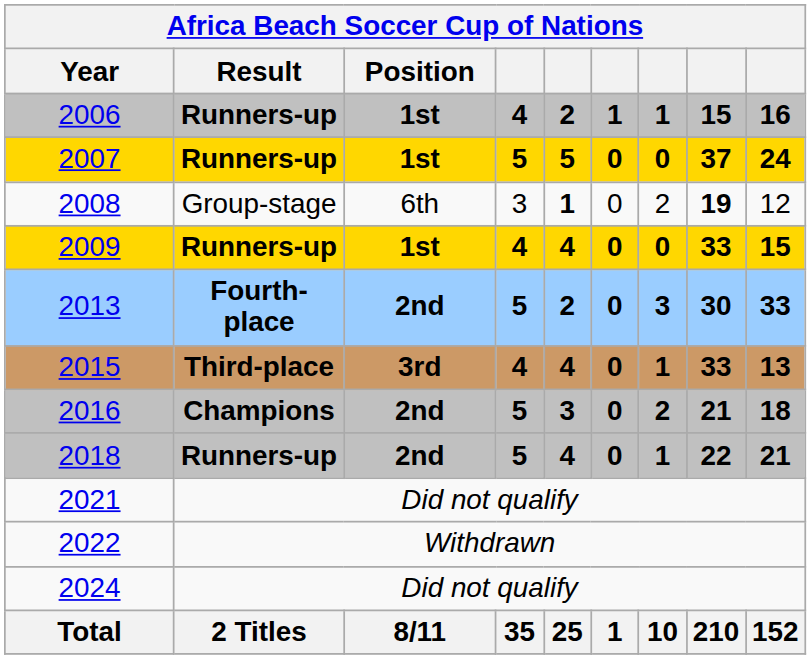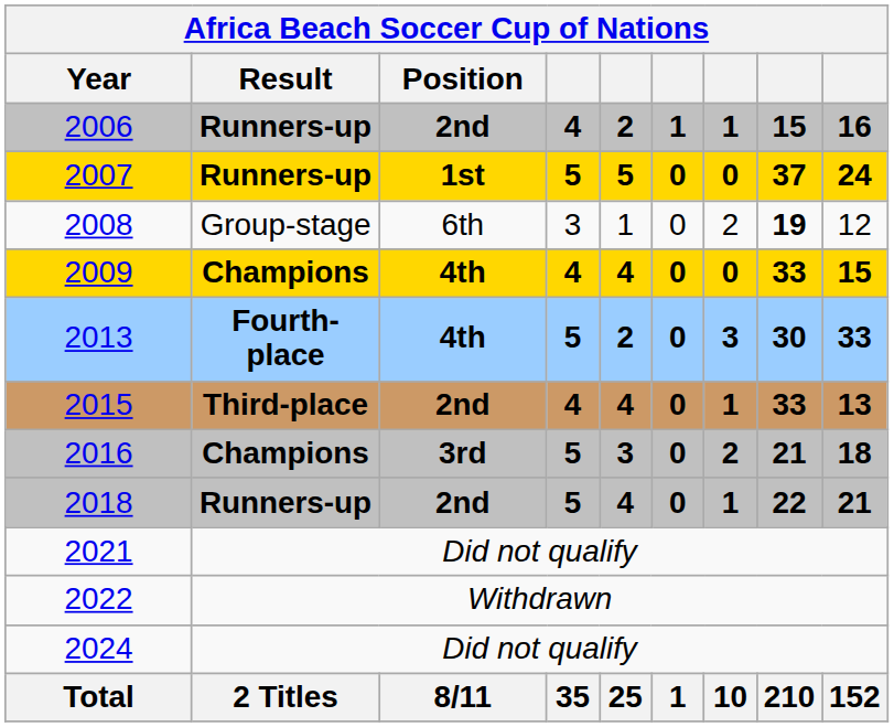 <table class="wikitable" style="text-align: center;">
 <tr>
 <th colspan=9><a href='#'>Africa Beach Soccer Cup of Nations</a></th>
 </tr>
 <tr>
 <th width="90">Year</th>
 <th width="90">Result</th>
 <th width="80">Position</th>
 <th width="20"></th>
 <th width="20"></th>
 <th width="20"></th>
 <th width="20"></th>
 <th width="20"></th>
 <th width="20"></th>
 </tr>
 <tr bgcolor=silver>
 <td> <a href='#'>2006</a></td>
 <td><strong>Runners-up</strong></td>
-<td><strong>1st</strong></td>
+<td><strong>2nd</strong></td>
 <td><strong>4</strong></td>
 <td><strong>2</strong></td>
 <td><strong>1</strong></td>
 <td><strong>1</strong></td>
 <td><strong>15</strong></td>
 <td><strong>16</strong></td>
 </tr>
 <tr bgcolor=gold>
 <td> <a href='#'>2007</a></td>
 <td><strong>Runners-up</strong></td>
 <td><strong>1st</strong></td>
 <td><strong>5</strong></td>
 <td><strong>5</strong></td>
 <td><strong>0</strong></td>
 <td><strong>0</strong></td>
 <td><strong>37</strong></td>
 <td><strong>24</strong></td>
 </tr>
 <tr bgcolor=>
 <td> <a href='#'>2008</a></td>
 <td>Group-stage</td>
 <td>6th</td>
 <td>3</td>
-<td><strong>1</strong></td>
+<td>1</td>
 <td>0</td>
 <td>2</td>
 <td><strong>19</strong></td>
 <td>12</td>
 </tr>
 <tr bgcolor=gold>
 <td> <a href='#'>2009</a></td>
-<td><strong>Runners-up</strong></td>
-<td><strong>1st</strong></td>
+<td><strong>Champions</strong></td>
+<td><strong>4th</strong></td>
 <td><strong>4</strong></td>
 <td><strong>4</strong></td>
 <td><strong>0</strong></td>
 <td><strong>0</strong></td>
 <td><strong>33</strong></td>
 <td><strong>15</strong></td>
 </tr>
 <tr style="background:#9acdff;">
 <td> <a href='#'>2013</a></td>
 <td><strong>Fourth-place</strong></td>
-<td><strong>2nd</strong></td>
+<td><strong>4th</strong></td>
 <td><strong>5</strong></td>
 <td><strong>2</strong></td>
 <td><strong>0</strong></td>
 <td><strong>3</strong></td>
 <td><strong>30</strong></td>
 <td><strong>33</strong></td>
 </tr>
 <tr bgcolor="#cc9966">
 <td> <a href='#'>2015</a></td>
 <td><strong>Third-place</strong></td>
-<td><strong>3rd</strong></td>
+<td><strong>2nd</strong></td>
 <td><strong>4</strong></td>
 <td><strong>4</strong></td>
 <td><strong>0</strong></td>
 <td><strong>1</strong></td>
 <td><strong>33</strong></td>
 <td><strong>13</strong></td>
 </tr>
 <tr bgcolor=silver>
 <td> <a href='#'>2016</a></td>
 <td><strong>Champions</strong></td>
-<td><strong>2nd</strong></td>
+<td><strong>3rd</strong></td>
 <td><strong>5</strong></td>
 <td><strong>3</strong></td>
 <td><strong>0</strong></td>
 <td><strong>2</strong></td>
 <td><strong>21</strong></td>
 <td><strong>18</strong></td>
 </tr>
 <tr bgcolor=silver>
 <td> <a href='#'>2018</a></td>
 <td><strong>Runners-up</strong></td>
 <td><strong>2nd</strong></td>
 <td><strong>5</strong></td>
 <td><strong>4</strong></td>
 <td><strong>0</strong></td>
 <td><strong>1</strong></td>
 <td><strong>22</strong></td>
 <td><strong>21</strong></td>
 </tr>
 <tr>
 <td> <a href='#'>2021</a></td>
 <td colspan=8><em>Did not qualify</em></td>
 </tr>
 <tr>
 <td> <a href='#'>2022</a></td>
 <td colspan=8><em>Withdrawn</em></td>
 </tr>
 <tr>
 <td> <a href='#'>2024</a></td>
 <td colspan=8><em>Did not qualify</em></td>
 </tr>
 <tr>
 <th><strong>Total</strong></th>
 <th><strong>2 Titles</strong></th>
 <th>8/11</th>
 <th>35</th>
 <th>25</th>
 <th>1</th>
 <th>10</th>
 <th>210</th>
 <th>152</th>
 </tr>
 </table>
